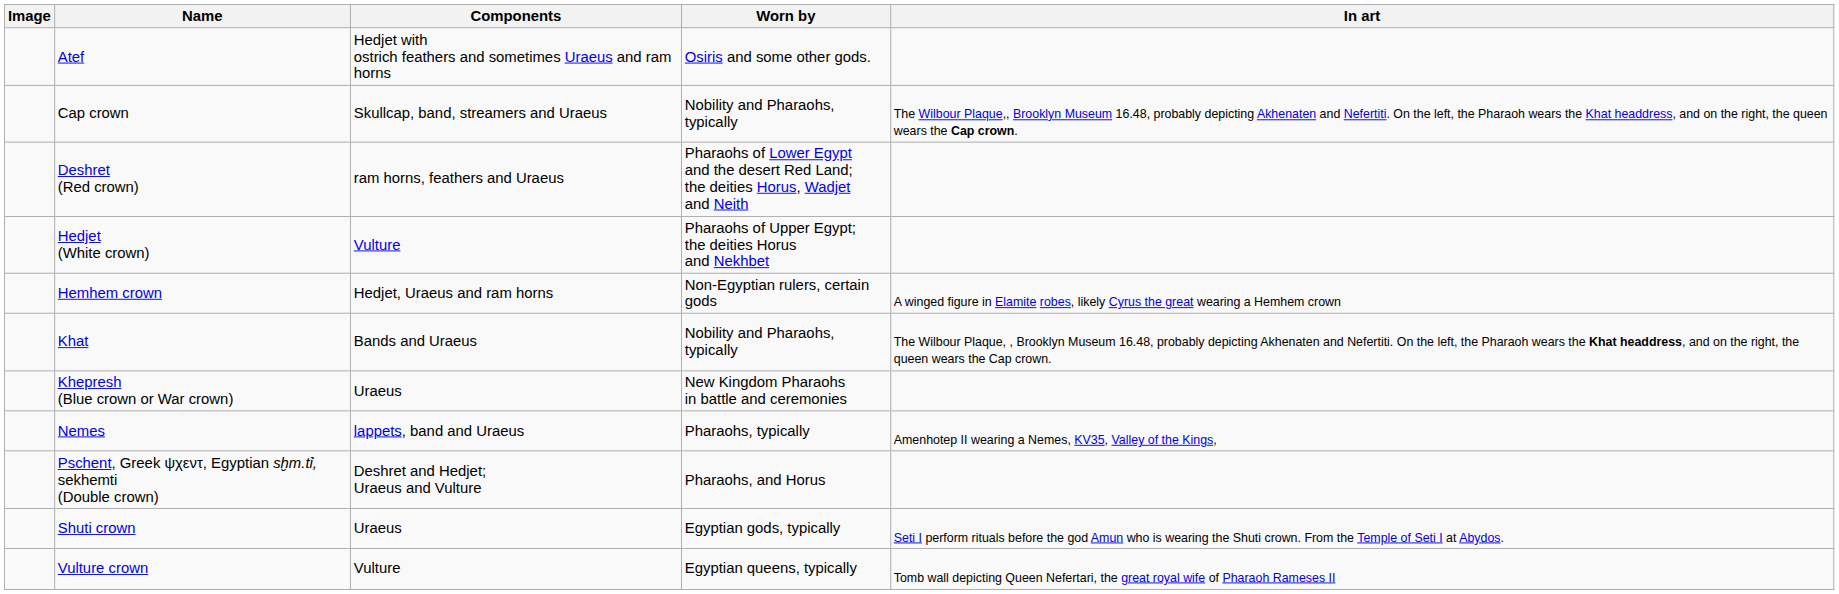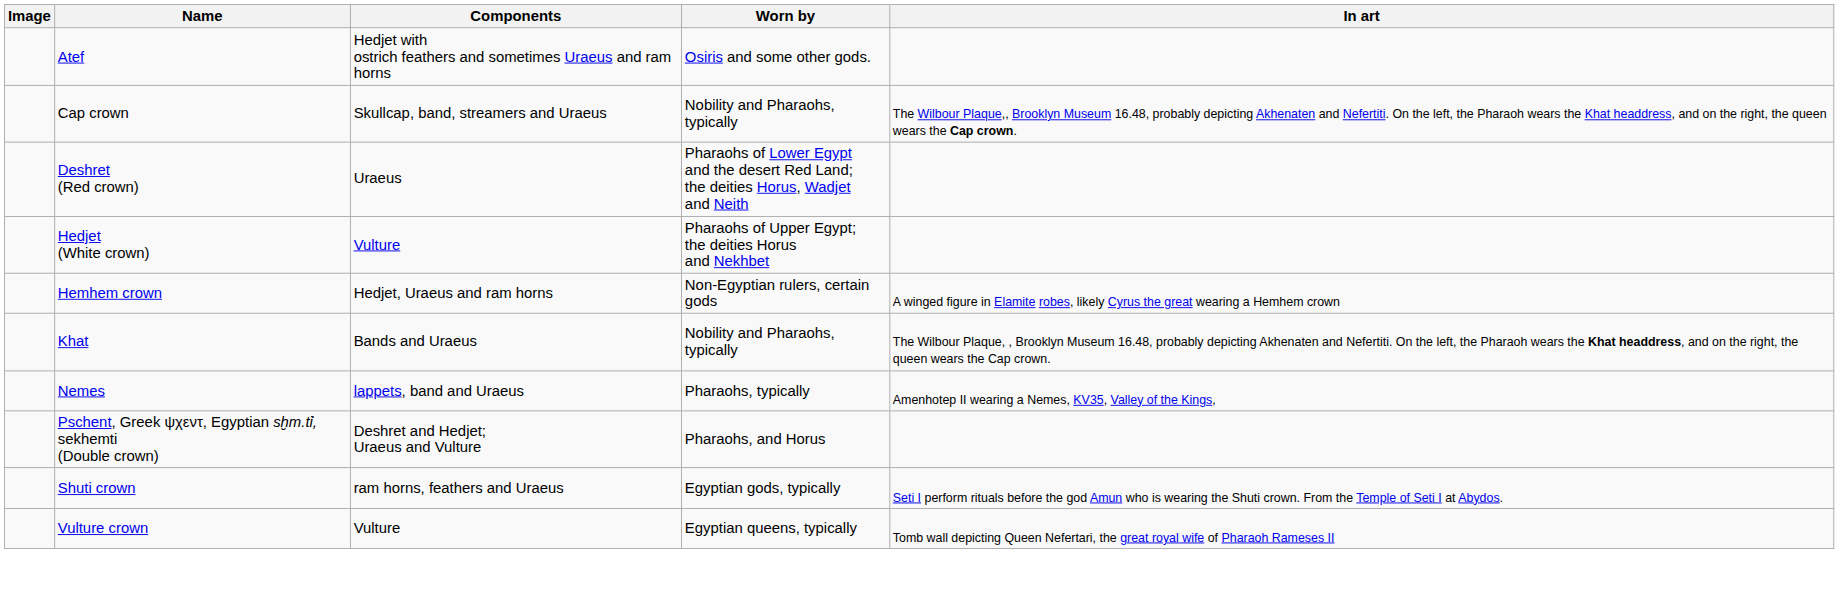 <table class="wikitable">
 <tr>
 <th>Image</th>
 <th>Name</th>
 <th>Components</th>
 <th>Worn by</th>
 <th>In art</th>
 </tr>
 <tr>
 <td></td>
 <td><a href='#'>Atef</a></td>
 <td>Hedjet with<br>ostrich feathers and sometimes <a href='#'>Uraeus</a> and ram horns</td>
 <td><a href='#'>Osiris</a> and some other gods.</td>
 <td></td>
 </tr>
 <tr>
 <td></td>
 <td>Cap crown</td>
 <td>Skullcap, band, streamers and Uraeus</td>
 <td>Nobility and Pharaohs, typically</td>
 <td><br><small>The <a href='#'>Wilbour Plaque</a>,, <a href='#'>Brooklyn Museum</a> 16.48, probably depicting <a href='#'>Akhenaten</a> and <a href='#'>Nefertiti</a>. On the left, the Pharaoh wears the <a href='#'>Khat headdress</a>, and on the right, the queen wears the <strong>Cap crown</strong>.</small></td>
 </tr>
 <tr>
 <td></td>
 <td><a href='#'>Deshret</a><br>(Red crown)</td>
-<td>ram horns, feathers and Uraeus</td>
+<td>Uraeus<br></td>
 <td>Pharaohs of <a href='#'>Lower Egypt</a><br>and the desert Red Land;<br>the deities <a href='#'>Horus</a>, <a href='#'>Wadjet</a><br>and <a href='#'>Neith</a></td>
 <td></td>
 </tr>
 <tr>
 <td></td>
 <td><a href='#'>Hedjet</a><br>(White crown)</td>
 <td><a href='#'>Vulture</a></td>
 <td>Pharaohs of Upper Egypt;<br>the deities Horus<br>and <a href='#'>Nekhbet</a></td>
 <td></td>
 </tr>
 <tr>
 <td></td>
 <td><a href='#'>Hemhem crown</a></td>
 <td>Hedjet, Uraeus and ram horns</td>
 <td>Non-Egyptian rulers, certain gods</td>
 <td><br><small>A winged figure in <a href='#'>Elamite</a> <a href='#'>robes</a>, likely <a href='#'>Cyrus the great</a> wearing a Hemhem crown</small></td>
 </tr>
 <tr>
 <td></td>
 <td><a href='#'>Khat</a></td>
 <td>Bands and Uraeus</td>
 <td>Nobility and Pharaohs, typically</td>
 <td><br><small>The Wilbour Plaque, , Brooklyn Museum 16.48, probably depicting Akhenaten and Nefertiti. On the left, the Pharaoh wears the <strong>Khat headdress</strong>, and on the right, the queen wears the Cap crown.</small></td>
 </tr>
 <tr>
 <td></td>
-<td><a href='#'>Khepresh</a><br>(Blue crown or War crown)</td>
-<td>Uraeus</td>
-<td>New Kingdom Pharaohs<br>in battle and ceremonies</td>
-<td></td>
-</tr>
-<tr>
-<td></td>
 <td><a href='#'>Nemes</a></td>
 <td><a href='#'>lappets</a>, band and Uraeus</td>
 <td>Pharaohs, typically</td>
 <td><br><small> Amenhotep II wearing a Nemes, <a href='#'>KV35</a>, <a href='#'>Valley of the Kings</a>, </small></td>
 </tr>
 <tr>
 <td></td>
 <td><a href='#'>Pschent</a>, Greek ψχεντ, Egyptian <em>sḫm.tỉ,</em> sekhemti<br>(Double crown)</td>
 <td>Deshret and Hedjet;<br>Uraeus and Vulture</td>
 <td>Pharaohs, and Horus</td>
 <td></td>
 </tr>
 <tr>
 <td></td>
 <td><a href='#'>Shuti crown</a></td>
-<td>Uraeus<br></td>
+<td>ram horns, feathers and Uraeus</td>
 <td>Egyptian gods, typically</td>
 <td><br><small><a href='#'>Seti I</a> perform rituals before the god <a href='#'>Amun</a> who is wearing the Shuti crown. From the <a href='#'>Temple of Seti I</a> at <a href='#'>Abydos</a>.</small></td>
 </tr>
 <tr>
 <td></td>
 <td><a href='#'>Vulture crown</a></td>
 <td>Vulture</td>
 <td>Egyptian queens, typically</td>
 <td><br><small>Tomb wall depicting Queen Nefertari, the <a href='#'>great royal wife</a> of <a href='#'>Pharaoh Rameses II</a></small></td>
 </tr>
 </table>
